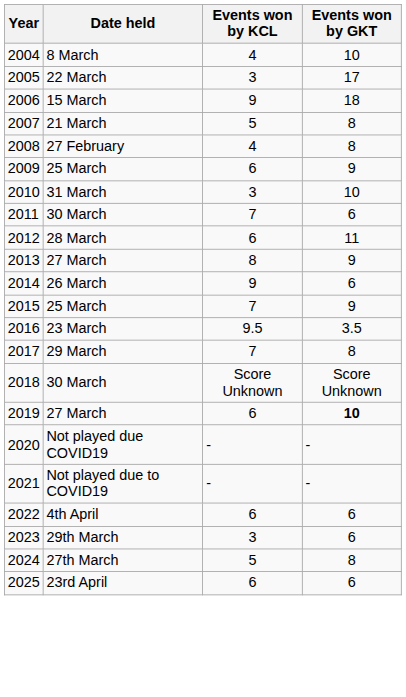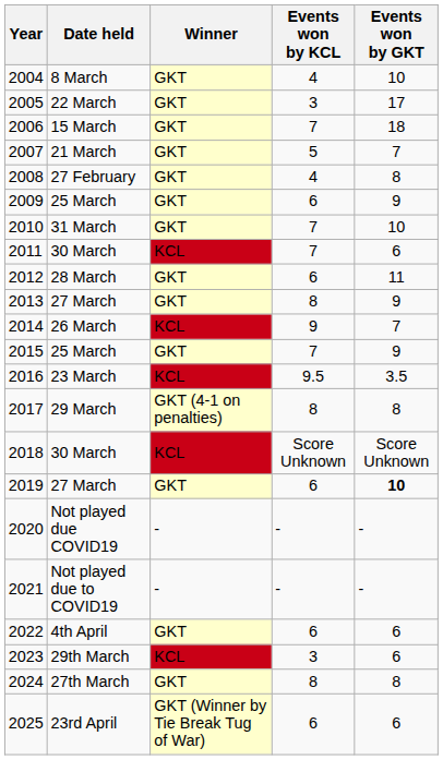 <table class="wikitable" width=50%>
 <tr bgcolor=#efefef>
 <th>Year</th>
 <th>Date held</th>
+<th>Winner</th>
 <th>Events won<br>by KCL</th>
 <th>Events won<br>by GKT</th>
 </tr>
 <tr>
 <td>2004</td>
 <td>8 March</td>
+<td bgcolor="#ffffcc">GKT</td>
 <td align="center">4</td>
 <td align="center">10</td>
 </tr>
 <tr>
 <td>2005</td>
 <td>22 March</td>
+<td bgcolor="#ffffcc">GKT</td>
 <td align="center">3</td>
 <td align="center">17</td>
 </tr>
 <tr>
 <td>2006</td>
 <td>15 March</td>
-<td align="center">9</td>
+<td bgcolor="#ffffcc">GKT</td>
+<td align="center">7</td>
 <td align="center">18</td>
 </tr>
 <tr>
 <td>2007</td>
 <td>21 March</td>
+<td bgcolor="#ffffcc">GKT</td>
 <td align="center">5</td>
-<td align="center">8</td>
+<td align="center">7</td>
 </tr>
 <tr>
 <td>2008</td>
 <td>27 February</td>
+<td bgcolor="#ffffcc">GKT</td>
 <td align="center">4</td>
 <td align="center">8</td>
 </tr>
 <tr>
 <td>2009</td>
 <td>25 March</td>
+<td bgcolor="#ffffcc">GKT</td>
 <td align="center">6</td>
 <td align="center">9</td>
 </tr>
 <tr>
 <td>2010</td>
 <td>31 March</td>
-<td align="center">3</td>
+<td bgcolor="#ffffcc">GKT</td>
+<td align="center">7</td>
 <td align="center">10</td>
 </tr>
 <tr>
 <td>2011</td>
 <td>30 March</td>
+<td bgcolor="#c90016">KCL</td>
 <td align="center">7</td>
 <td align="center">6</td>
 </tr>
 <tr>
 <td>2012</td>
 <td>28 March</td>
+<td bgcolor="#ffffcc">GKT</td>
 <td align="center">6</td>
 <td align="center">11</td>
 </tr>
 <tr>
 <td>2013</td>
 <td>27 March</td>
+<td bgcolor="#ffffcc">GKT</td>
 <td align="center">8</td>
 <td align="center">9</td>
 </tr>
 <tr>
 <td>2014</td>
 <td>26 March</td>
+<td bgcolor="#c90016">KCL</td>
 <td align="center">9</td>
-<td align="center">6</td>
+<td align="center">7</td>
 </tr>
 <tr>
 <td>2015</td>
 <td>25 March</td>
+<td bgcolor="#ffffcc">GKT</td>
 <td align="center">7</td>
 <td align="center">9</td>
 </tr>
 <tr>
 <td>2016</td>
 <td>23 March</td>
+<td bgcolor="#c90016">KCL</td>
 <td align="center">9.5</td>
 <td align="center">3.5</td>
 </tr>
 <tr>
 <td>2017</td>
 <td>29 March</td>
-<td align="center">7</td>
+<td bgcolor="#ffffcc">GKT (4-1 on penalties)</td>
+<td align="center">8</td>
 <td align="center">8</td>
 </tr>
 <tr>
 <td>2018</td>
 <td>30 March</td>
+<td bgcolor="#c90016">KCL</td>
 <td align="center">Score Unknown</td>
 <td align="center">Score Unknown</td>
 </tr>
 <tr>
 <td>2019</td>
 <td>27 March</td>
+<td bgcolor="#ffffcc">GKT</td>
 <td align="center">6</td>
 <td align="center"><strong>10</strong></td>
 </tr>
 <tr>
 <td>2020</td>
 <td>Not played due COVID19</td>
 <td>-</td>
 <td>-</td>
+<td>-</td>
 </tr>
 <tr>
 <td>2021</td>
 <td>Not played due to COVID19</td>
 <td>-</td>
 <td>-</td>
+<td>-</td>
 </tr>
 <tr>
 <td>2022</td>
 <td>4th April</td>
+<td bgcolor="#ffffcc">GKT</td>
 <td align="center">6</td>
 <td align="center">6</td>
 </tr>
 <tr>
 <td>2023</td>
 <td>29th March</td>
+<td bgcolor="#c90016">KCL</td>
 <td align="center">3</td>
 <td align="center">6</td>
 </tr>
 <tr>
 <td>2024</td>
 <td>27th March</td>
-<td align="center">5</td>
+<td bgcolor="#ffffcc">GKT</td>
+<td align="center">8</td>
 <td align="center">8</td>
 </tr>
 <tr>
 <td>2025</td>
 <td>23rd April</td>
+<td bgcolor="#ffffcc">GKT (Winner by Tie Break Tug of War)</td>
 <td align="center">6</td>
 <td align="center">6</td>
 </tr>
 </table>
